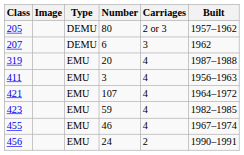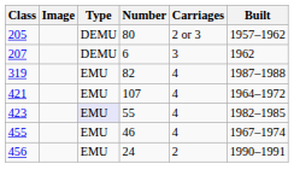 <table class="wikitable">
 <tr>
 <th>Class</th>
 <th>Image</th>
 <th>Type</th>
 <th>Number</th>
 <th>Carriages</th>
 <th>Built</th>
 </tr>
 <tr>
 <td><a href='#'>205</a></td>
 <td></td>
 <td>DEMU</td>
 <td>80</td>
 <td>2 or 3</td>
 <td>1957–1962</td>
 </tr>
 <tr>
 <td><a href='#'>207</a></td>
 <td></td>
 <td>DEMU</td>
 <td>6</td>
 <td>3</td>
 <td>1962</td>
 </tr>
 <tr>
 <td><a href='#'>319</a></td>
 <td></td>
 <td>EMU</td>
-<td>20</td>
+<td>82</td>
 <td>4</td>
 <td>1987–1988</td>
-</tr>
-<tr>
-<td><a href='#'>411</a></td>
-<td></td>
-<td>EMU</td>
-<td>3</td>
-<td>4</td>
-<td>1956–1963</td>
 </tr>
 <tr>
 <td><a href='#'>421</a></td>
 <td></td>
 <td>EMU</td>
 <td>107</td>
 <td>4</td>
 <td>1964–1972</td>
 </tr>
 <tr>
 <td><a href='#'>423</a></td>
 <td></td>
-<td>EMU</td>
-<td>59</td>
+<td style="background: lavender;">EMU</td>
+<td>55</td>
 <td>4</td>
 <td>1982–1985</td>
 </tr>
 <tr>
 <td><a href='#'>455</a></td>
 <td></td>
 <td>EMU</td>
 <td>46</td>
 <td>4</td>
 <td>1967–1974</td>
 </tr>
 <tr>
 <td><a href='#'>456</a></td>
 <td></td>
 <td>EMU</td>
 <td>24</td>
 <td>2</td>
 <td>1990–1991</td>
 </tr>
 </table>
